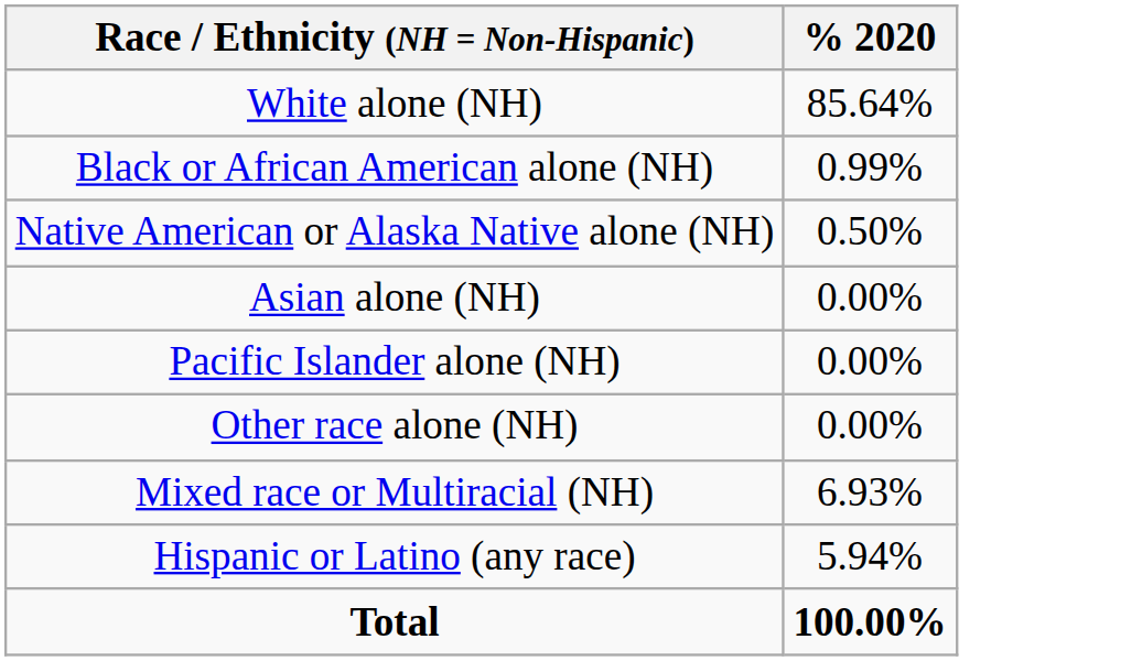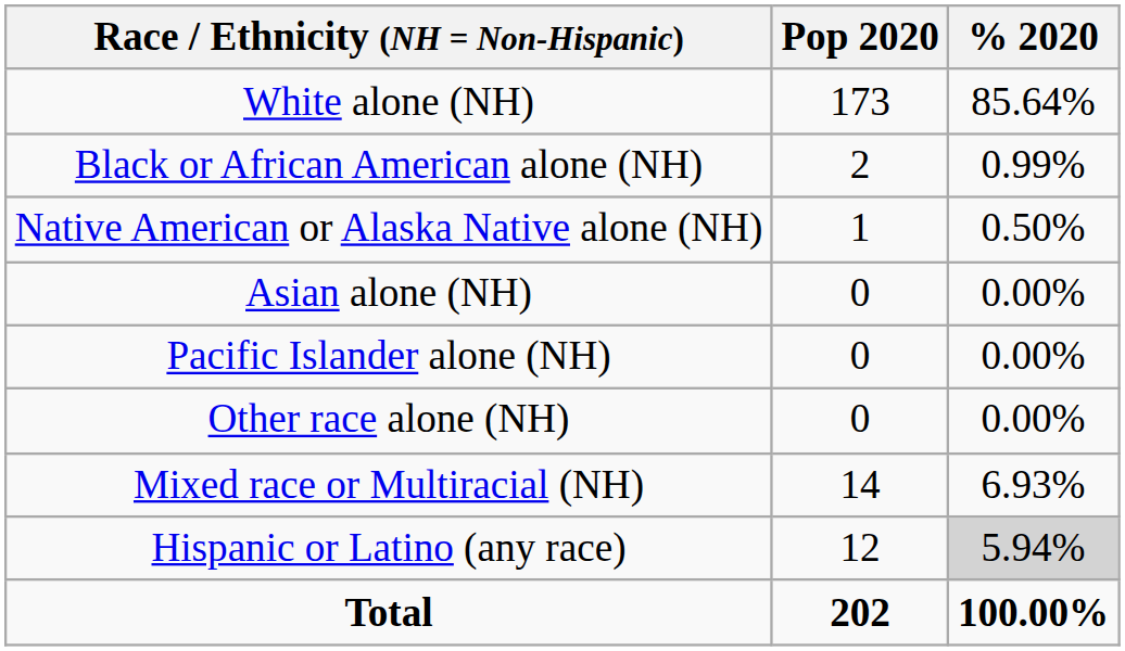 <table class="wikitable" style="text-align:center;">
 <tr>
 <th>Race / Ethnicity <small>(<em>NH = Non-Hispanic</em>)</small></th>
+<th>Pop 2020</th>
 <th>% 2020</th>
 </tr>
 <tr>
 <td><a href='#'>White</a> alone (NH)</td>
+<td>173</td>
 <td>85.64%</td>
 </tr>
 <tr>
 <td><a href='#'>Black or African American</a> alone (NH)</td>
+<td>2</td>
 <td>0.99%</td>
 </tr>
 <tr>
 <td><a href='#'>Native American</a> or <a href='#'>Alaska Native</a> alone (NH)</td>
+<td>1</td>
 <td>0.50%</td>
 </tr>
 <tr>
 <td><a href='#'>Asian</a> alone (NH)</td>
+<td>0</td>
 <td>0.00%</td>
 </tr>
 <tr>
 <td><a href='#'>Pacific Islander</a> alone (NH)</td>
+<td>0</td>
 <td>0.00%</td>
 </tr>
 <tr>
 <td><a href='#'>Other race</a> alone (NH)</td>
+<td>0</td>
 <td>0.00%</td>
 </tr>
 <tr>
 <td><a href='#'>Mixed race or Multiracial</a> (NH)</td>
+<td>14</td>
 <td>6.93%</td>
 </tr>
 <tr>
 <td><a href='#'>Hispanic or Latino</a> (any race)</td>
-<td>5.94%</td>
+<td>12</td>
+<td style="background: lightgrey;">5.94%</td>
 </tr>
 <tr>
 <td><strong>Total</strong></td>
+<td><strong>202</strong></td>
 <td><strong>100.00%</strong></td>
 </tr>
 </table>
